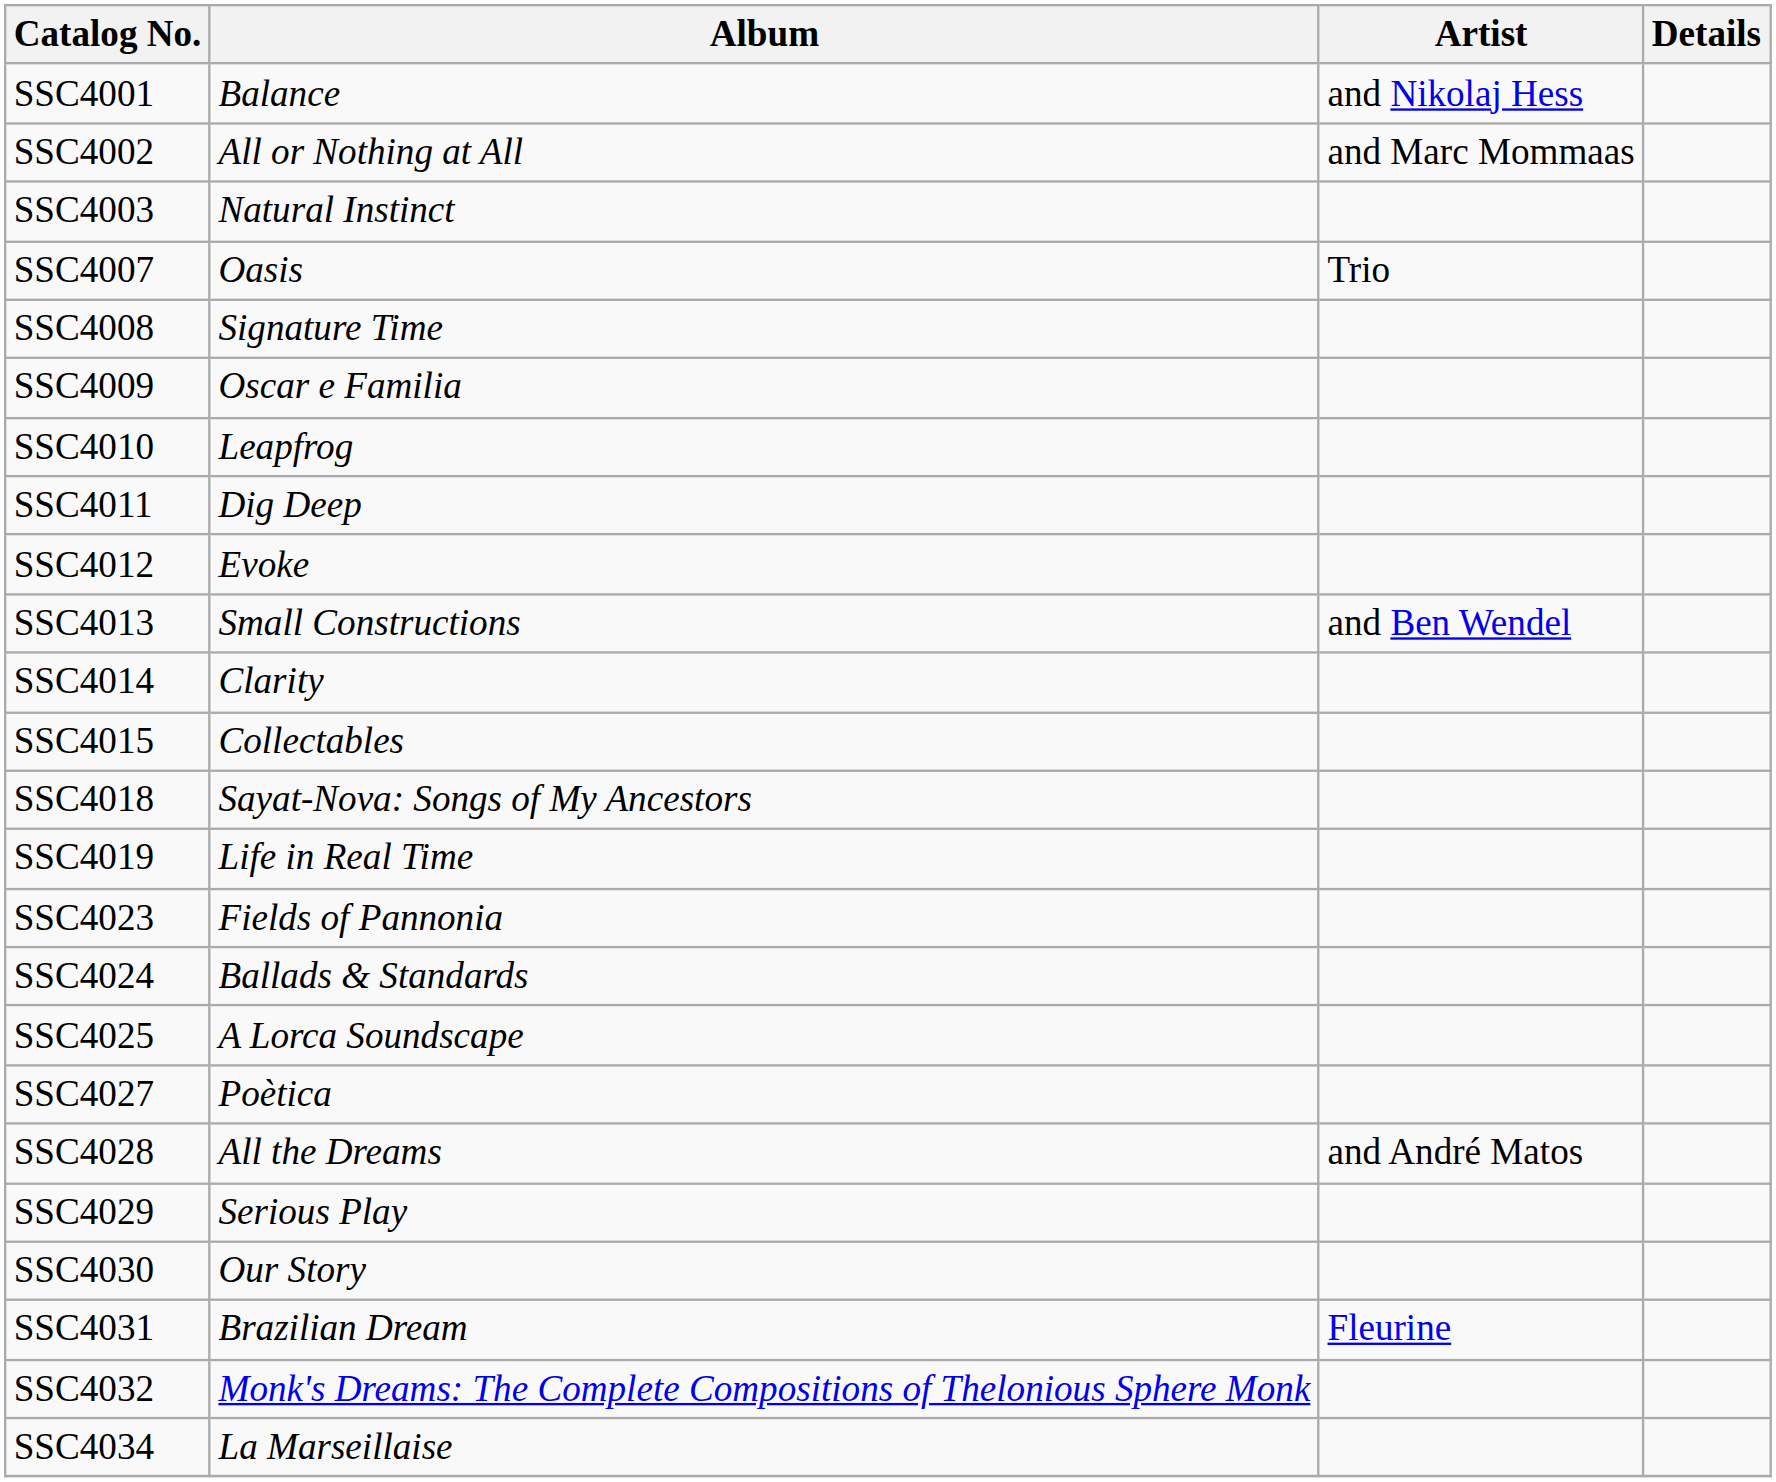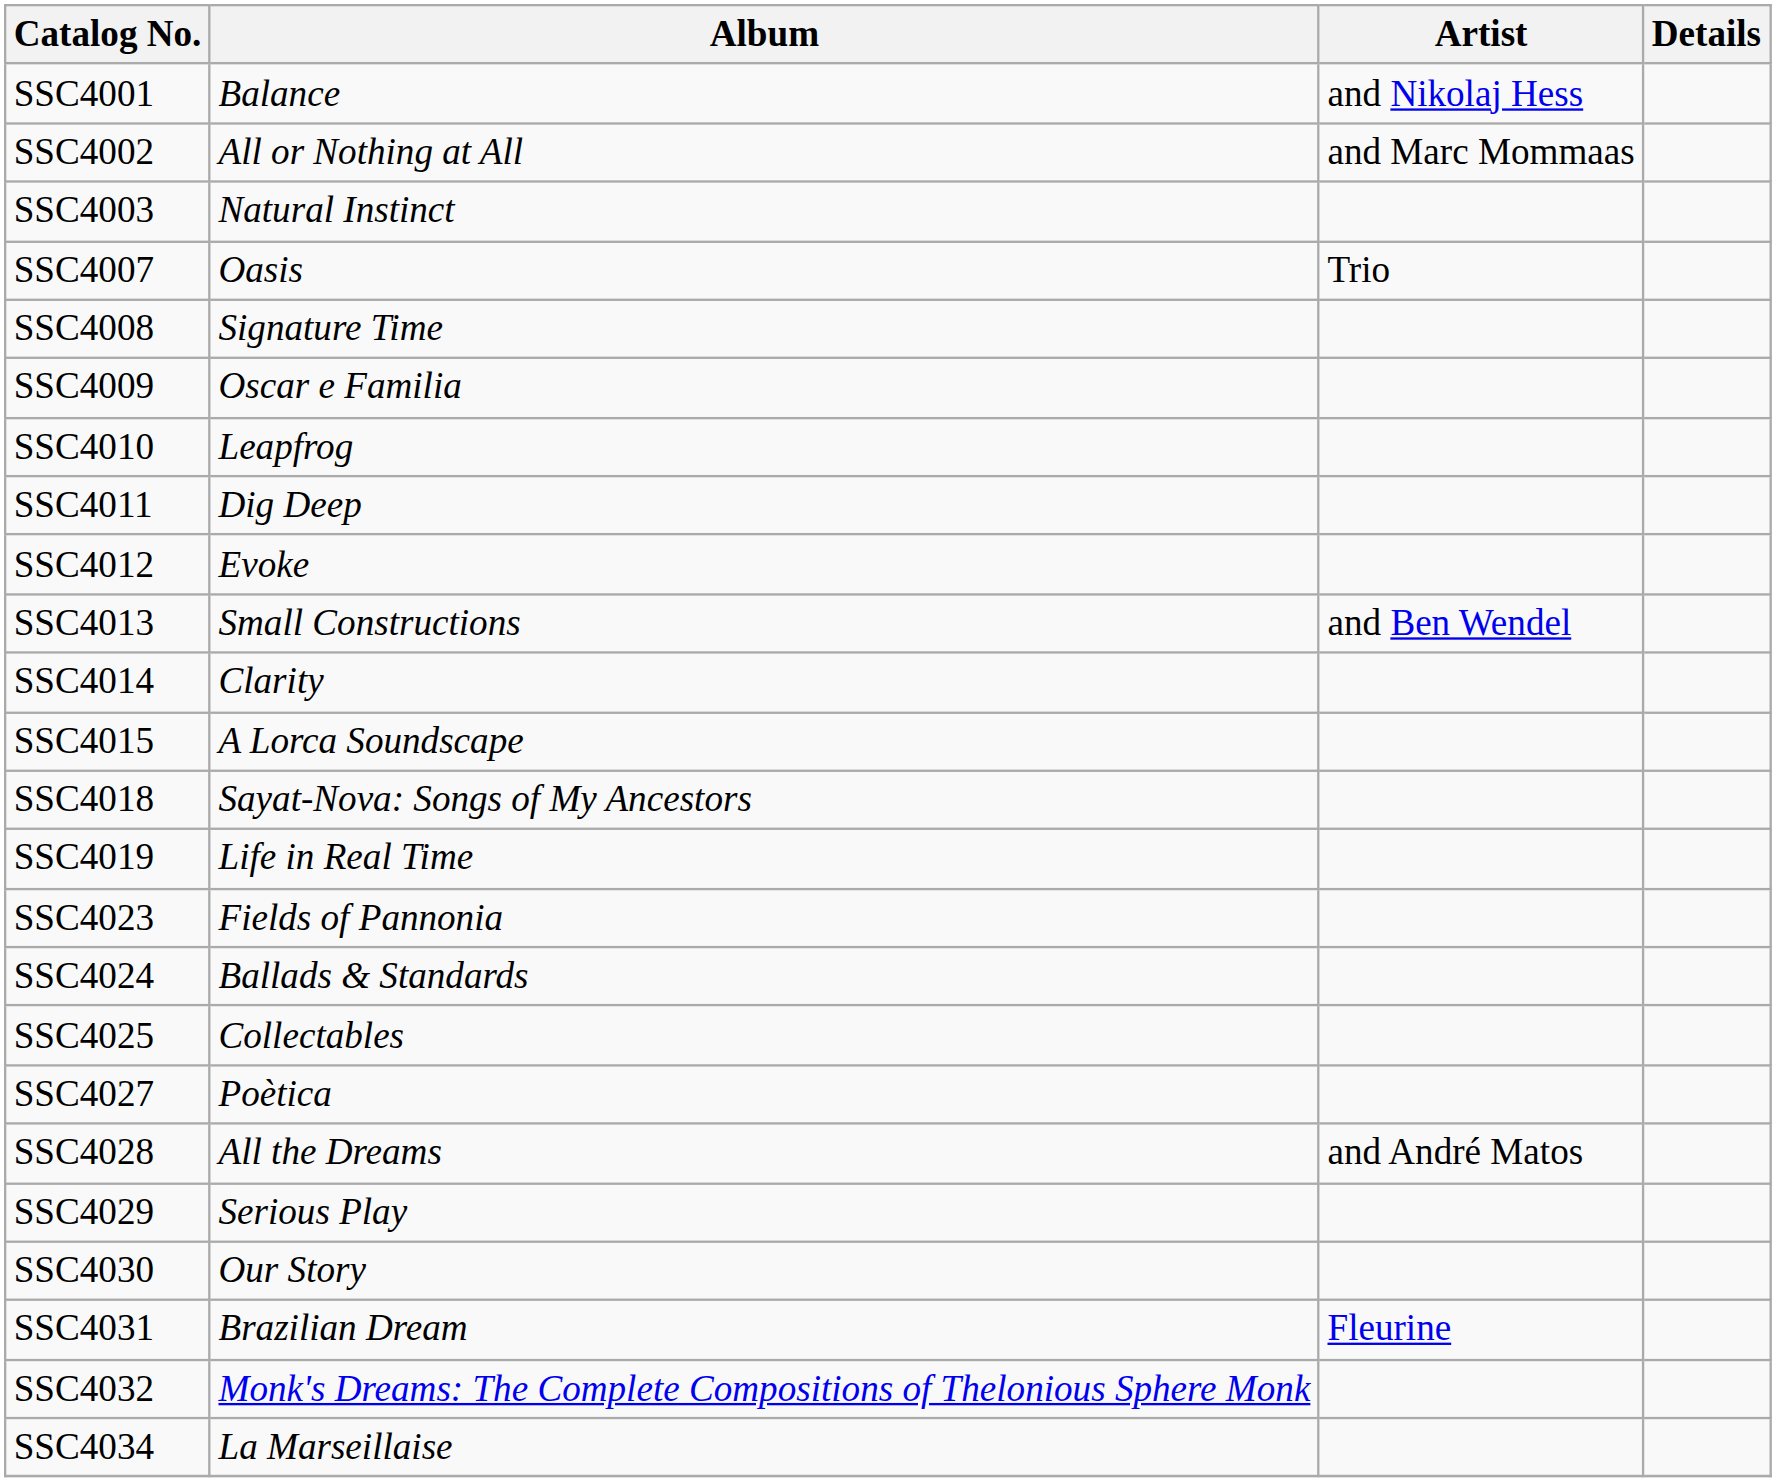 <table class="wikitable sortable">
 <tr>
 <th>Catalog No.</th>
 <th>Album</th>
 <th>Artist</th>
 <th>Details</th>
 </tr>
 <tr>
 <td>SSC4001</td>
 <td><em>Balance</em></td>
 <td> and <a href='#'>Nikolaj Hess</a></td>
 <td></td>
 </tr>
 <tr>
 <td>SSC4002</td>
 <td><em>All or Nothing at All</em></td>
 <td> and Marc Mommaas</td>
 <td></td>
 </tr>
 <tr>
 <td>SSC4003</td>
 <td><em>Natural Instinct</em></td>
 <td></td>
 <td></td>
 </tr>
 <tr>
 <td>SSC4007</td>
 <td><em>Oasis</em></td>
 <td> Trio</td>
 <td></td>
 </tr>
 <tr>
 <td>SSC4008</td>
 <td><em>Signature Time</em></td>
 <td></td>
 <td></td>
 </tr>
 <tr>
 <td>SSC4009</td>
 <td><em>Oscar e Familia</em></td>
 <td></td>
 <td></td>
 </tr>
 <tr>
 <td>SSC4010</td>
 <td><em>Leapfrog</em></td>
 <td></td>
 <td></td>
 </tr>
 <tr>
 <td>SSC4011</td>
 <td><em>Dig Deep</em></td>
 <td></td>
 <td></td>
 </tr>
 <tr>
 <td>SSC4012</td>
 <td><em>Evoke </em></td>
 <td></td>
 <td></td>
 </tr>
 <tr>
 <td>SSC4013</td>
 <td><em>Small Constructions</em></td>
 <td> and <a href='#'>Ben Wendel</a></td>
 <td></td>
 </tr>
 <tr>
 <td>SSC4014</td>
 <td><em>Clarity </em></td>
 <td></td>
 <td></td>
 </tr>
 <tr>
 <td>SSC4015</td>
-<td><em>Collectables</em></td>
+<td><em>A Lorca Soundscape</em></td>
 <td></td>
 <td></td>
 </tr>
 <tr>
 <td>SSC4018</td>
 <td><em>Sayat-Nova: Songs of My Ancestors</em></td>
 <td></td>
 <td></td>
 </tr>
 <tr>
 <td>SSC4019</td>
 <td><em>Life in Real Time</em></td>
 <td></td>
 <td></td>
 </tr>
 <tr>
 <td>SSC4023</td>
 <td><em>Fields of Pannonia</em></td>
 <td></td>
 <td></td>
 </tr>
 <tr>
 <td>SSC4024</td>
 <td><em>Ballads & Standards</em></td>
 <td></td>
 <td></td>
 </tr>
 <tr>
 <td>SSC4025</td>
-<td><em>A Lorca Soundscape</em></td>
+<td><em>Collectables</em></td>
 <td></td>
 <td></td>
 </tr>
 <tr>
 <td>SSC4027</td>
 <td><em>Poètica</em></td>
 <td></td>
 <td></td>
 </tr>
 <tr>
 <td>SSC4028</td>
 <td><em>All the Dreams</em></td>
 <td> and André Matos</td>
 <td></td>
 </tr>
 <tr>
 <td>SSC4029</td>
 <td><em>Serious Play</em></td>
 <td></td>
 <td></td>
 </tr>
 <tr>
 <td>SSC4030</td>
 <td><em>Our Story</em></td>
 <td></td>
 <td></td>
 </tr>
 <tr>
 <td>SSC4031</td>
 <td><em>Brazilian Dream</em></td>
 <td><a href='#'>Fleurine</a></td>
 <td></td>
 </tr>
 <tr>
 <td>SSC4032</td>
 <td><em><a href='#'>Monk's Dreams: The Complete Compositions of Thelonious Sphere Monk</a></em></td>
 <td></td>
 <td></td>
 </tr>
 <tr>
 <td>SSC4034</td>
 <td><em>La Marseillaise</em></td>
 <td></td>
 <td></td>
 </tr>
 <tr>
 </tr>
 </table>
